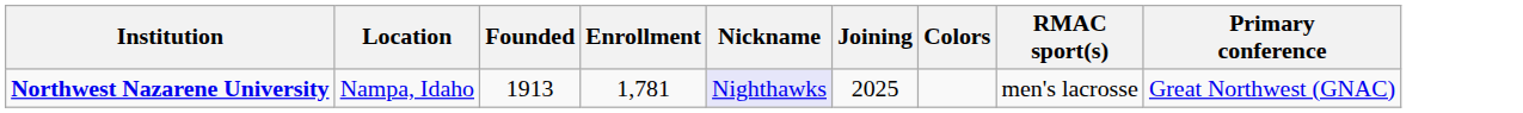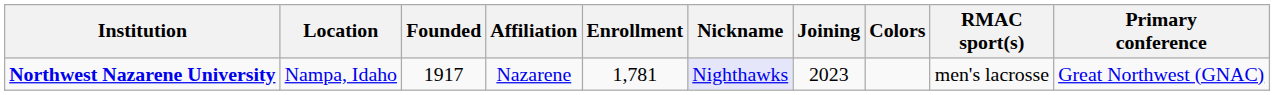 <table class="wikitable sortable" style="text-align:center">
 <tr>
 <th>Institution</th>
 <th>Location</th>
 <th>Founded</th>
+<th>Affiliation</th>
 <th>Enrollment</th>
 <th>Nickname</th>
 <th>Joining</th>
 <th class="unsortable">Colors</th>
 <th>RMAC<br>sport(s)</th>
 <th>Primary<br>conference</th>
 </tr>
 <tr>
 <td><strong><a href='#'>Northwest Nazarene University</a></strong></td>
 <td><a href='#'>Nampa, Idaho</a></td>
-<td>1913</td>
+<td>1917</td>
+<td><a href='#'>Nazarene</a></td>
 <td>1,781</td>
 <td style="background: lavender;"><a href='#'>Nighthawks</a></td>
-<td>2025</td>
+<td>2023</td>
 <td></td>
 <td>men's lacrosse</td>
 <td><a href='#'>Great Northwest (GNAC)</a></td>
 </tr>
 </table>
